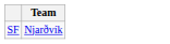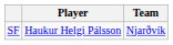 <table class="wikitable">
 <tr>
 <th align="center"></th>
+<th align="center">Player</th>
 <th align="center">Team</th>
 </tr>
 <tr>
 <td align=center><a href='#'>SF</a></td>
+<td> <a href='#'>Haukur Helgi Pálsson</a></td>
 <td><a href='#'>Njarðvík</a></td>
 </tr>
 </table>
